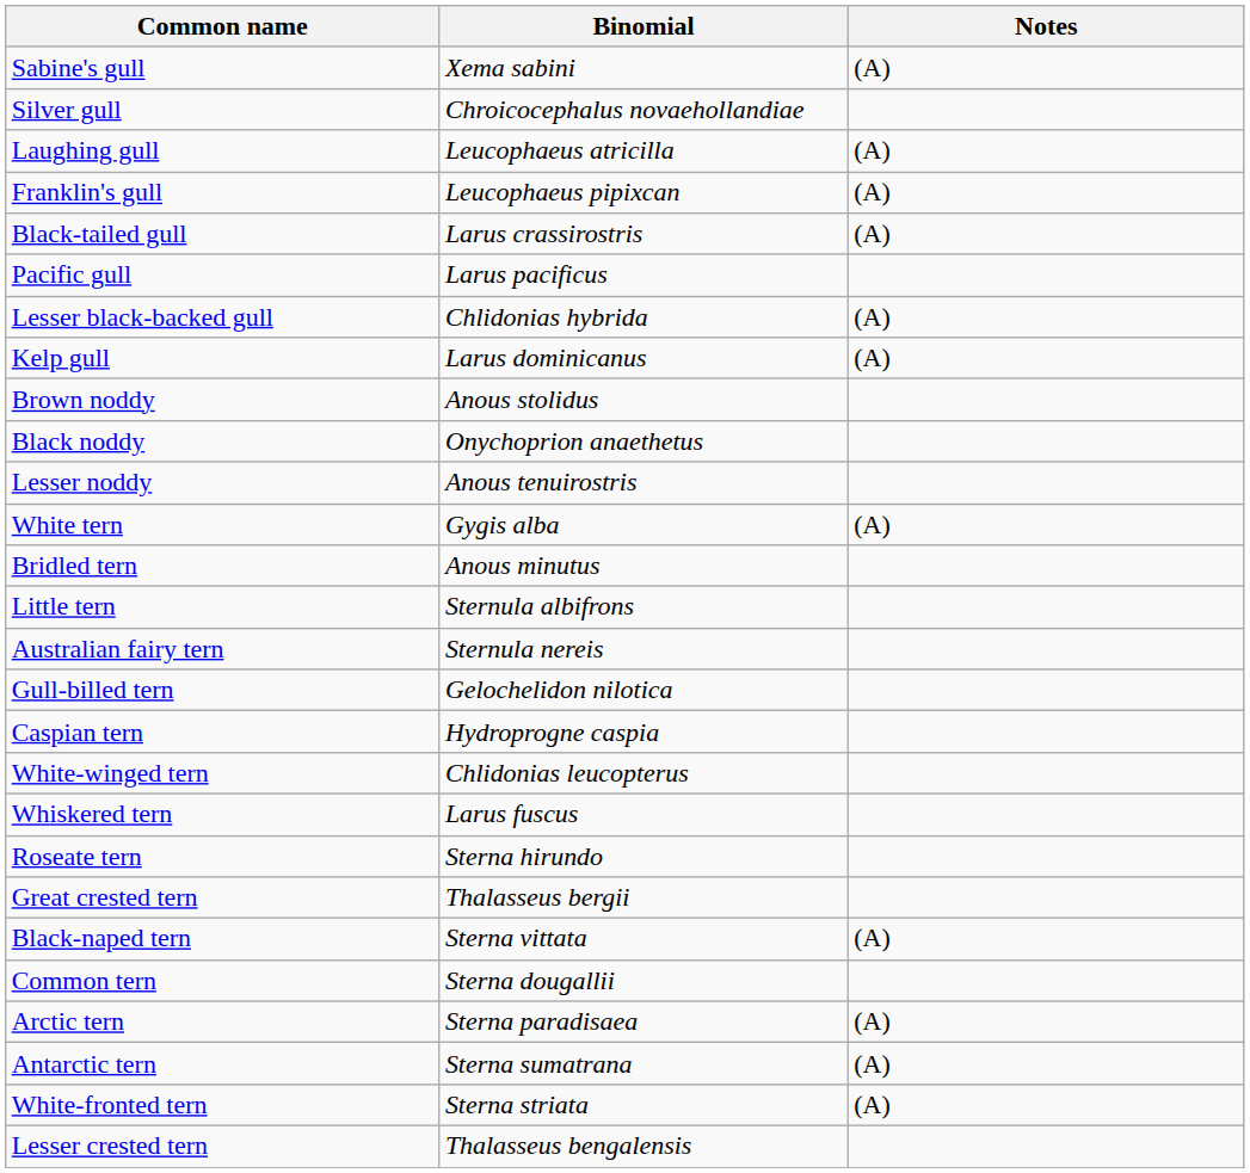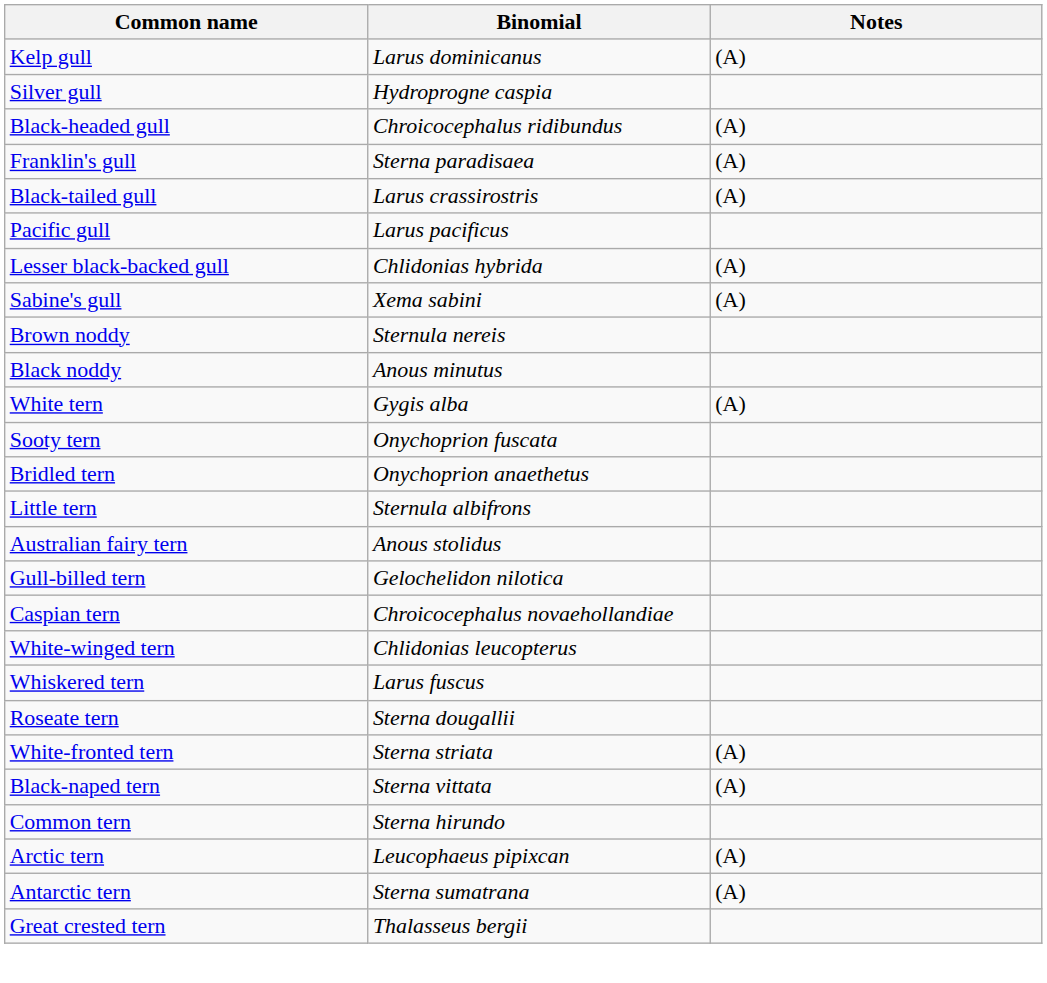 <table style="width:60%;" class="wikitable">
 <tr>
 <th width=35%>Common name</th>
 <th width=33%>Binomial</th>
 <th width=32%>Notes</th>
 </tr>
 <tr>
-<td><a href='#'>Sabine's gull</a></td>
-<td><em>Xema sabini</em></td>
+<td><a href='#'>Kelp gull</a></td>
+<td><em>Larus dominicanus</em></td>
 <td>(A)</td>
 </tr>
 <tr>
 <td><a href='#'>Silver gull</a></td>
-<td><em>Chroicocephalus novaehollandiae</em></td>
+<td><em>Hydroprogne caspia</em></td>
 <td></td>
 </tr>
 <tr>
-<td><a href='#'>Laughing gull</a></td>
-<td><em>Leucophaeus atricilla</em></td>
+<td><a href='#'>Black-headed gull</a></td>
+<td><em>Chroicocephalus ridibundus</em></td>
 <td>(A)</td>
 </tr>
 <tr>
 <td><a href='#'>Franklin's gull</a></td>
-<td><em>Leucophaeus pipixcan</em></td>
+<td><em>Sterna paradisaea</em></td>
 <td>(A)</td>
 </tr>
 <tr>
 <td><a href='#'>Black-tailed gull</a></td>
 <td><em>Larus crassirostris</em></td>
 <td>(A)</td>
 </tr>
 <tr>
 <td><a href='#'>Pacific gull</a></td>
 <td><em>Larus pacificus</em></td>
 <td></td>
 </tr>
 <tr>
 <td><a href='#'>Lesser black-backed gull</a></td>
 <td><em>Chlidonias hybrida</em></td>
 <td>(A)</td>
 </tr>
 <tr>
-<td><a href='#'>Kelp gull</a></td>
-<td><em>Larus dominicanus</em></td>
+<td><a href='#'>Sabine's gull</a></td>
+<td><em>Xema sabini</em></td>
 <td>(A)</td>
 </tr>
 <tr>
 <td><a href='#'>Brown noddy</a></td>
-<td><em>Anous stolidus</em></td>
+<td><em>Sternula nereis</em></td>
 <td></td>
 </tr>
 <tr>
 <td><a href='#'>Black noddy</a></td>
-<td><em>Onychoprion anaethetus</em></td>
-<td></td>
-</tr>
-<tr>
-<td><a href='#'>Lesser noddy</a></td>
-<td><em>Anous tenuirostris</em></td>
+<td><em>Anous minutus</em></td>
 <td></td>
 </tr>
 <tr>
 <td><a href='#'>White tern</a></td>
 <td><em>Gygis alba</em></td>
 <td>(A)</td>
 </tr>
 <tr>
+<td><a href='#'>Sooty tern</a></td>
+<td><em>Onychoprion fuscata</em></td>
+<td></td>
+</tr>
+<tr>
 <td><a href='#'>Bridled tern</a></td>
-<td><em>Anous minutus</em></td>
+<td><em>Onychoprion anaethetus</em></td>
 <td></td>
 </tr>
 <tr>
 <td><a href='#'>Little tern</a></td>
 <td><em>Sternula albifrons</em></td>
 <td></td>
 </tr>
 <tr>
 <td><a href='#'>Australian fairy tern</a></td>
-<td><em>Sternula nereis</em></td>
+<td><em>Anous stolidus</em></td>
 <td></td>
 </tr>
 <tr>
 <td><a href='#'>Gull-billed tern</a></td>
 <td><em>Gelochelidon nilotica</em></td>
 <td></td>
 </tr>
 <tr>
 <td><a href='#'>Caspian tern</a></td>
-<td><em>Hydroprogne caspia</em></td>
+<td><em>Chroicocephalus novaehollandiae</em></td>
 <td></td>
 </tr>
 <tr>
 <td><a href='#'>White-winged tern</a></td>
 <td><em>Chlidonias leucopterus</em></td>
 <td></td>
 </tr>
 <tr>
 <td><a href='#'>Whiskered tern</a></td>
 <td><em>Larus fuscus</em></td>
 <td></td>
 </tr>
 <tr>
 <td><a href='#'>Roseate tern</a></td>
-<td><em>Sterna hirundo</em></td>
+<td><em>Sterna dougallii</em></td>
 <td></td>
 </tr>
 <tr>
-<td><a href='#'>Great crested tern</a></td>
-<td><em>Thalasseus bergii</em></td>
-<td></td>
+<td><a href='#'>White-fronted tern</a></td>
+<td><em>Sterna striata</em></td>
+<td>(A)</td>
 </tr>
 <tr>
 <td><a href='#'>Black-naped tern</a></td>
 <td><em>Sterna vittata</em></td>
 <td>(A)</td>
 </tr>
 <tr>
 <td><a href='#'>Common tern</a></td>
-<td><em>Sterna dougallii</em></td>
+<td><em>Sterna hirundo</em></td>
 <td></td>
 </tr>
 <tr>
 <td><a href='#'>Arctic tern</a></td>
-<td><em>Sterna paradisaea</em></td>
+<td><em>Leucophaeus pipixcan</em></td>
 <td>(A)</td>
 </tr>
 <tr>
 <td><a href='#'>Antarctic tern</a></td>
 <td><em>Sterna sumatrana</em></td>
 <td>(A)</td>
 </tr>
 <tr>
-<td><a href='#'>White-fronted tern</a></td>
-<td><em>Sterna striata</em></td>
-<td>(A)</td>
-</tr>
-<tr>
-<td><a href='#'>Lesser crested tern</a></td>
-<td><em>Thalasseus bengalensis</em></td>
+<td><a href='#'>Great crested tern</a></td>
+<td><em>Thalasseus bergii</em></td>
 <td></td>
 </tr>
 </table>
